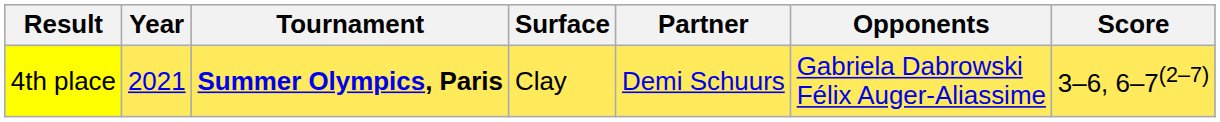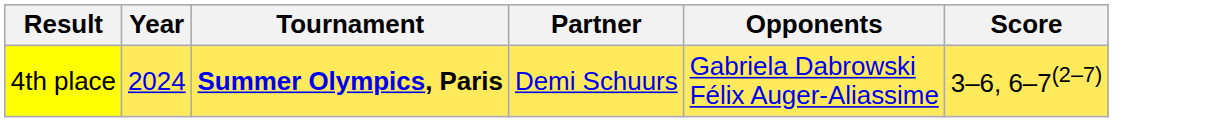 <table class="sortable wikitable">
 <tr>
 <th>Result</th>
 <th>Year</th>
 <th>Tournament</th>
-<th>Surface</th>
 <th>Partner</th>
 <th>Opponents</th>
 <th class=unsortable>Score</th>
 </tr>
 <tr bgcolor=ffea5c>
 <td bgcolor=yellow>4th place</td>
-<td><a href='#'>2021</a></td>
+<td><a href='#'>2024</a></td>
 <td><strong><a href='#'>Summer Olympics</a>, Paris</strong></td>
-<td>Clay</td>
 <td> <a href='#'>Demi Schuurs</a></td>
 <td> <a href='#'>Gabriela Dabrowski</a> <br> <a href='#'>Félix Auger-Aliassime</a></td>
 <td>3–6, 6–7<sup>(2–7)</sup></td>
 </tr>
 </table>
